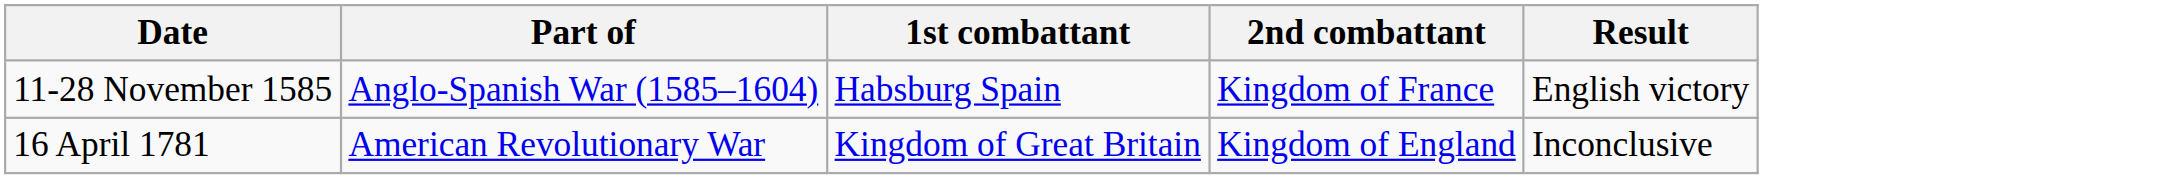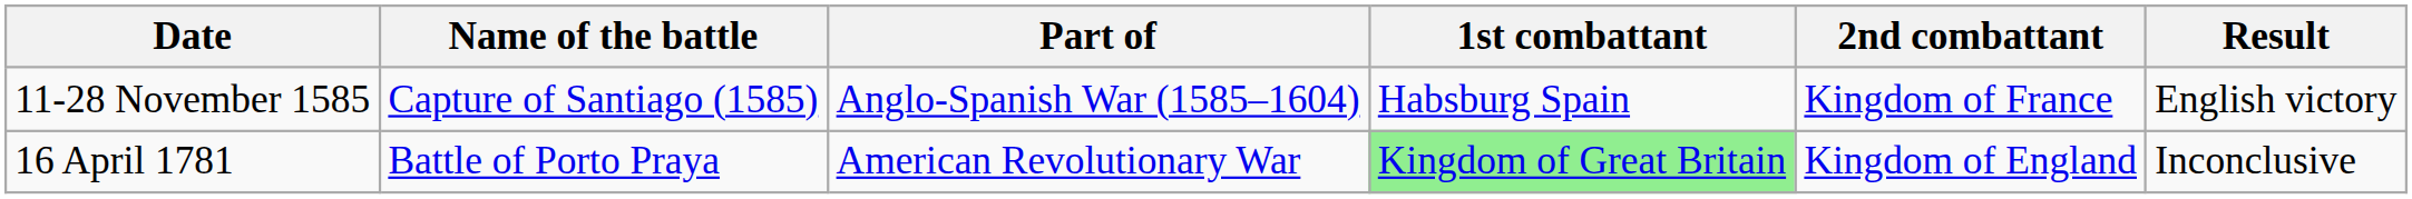 <table class="wikitable">
 <tr>
 <th>Date</th>
+<th>Name of the battle</th>
 <th>Part of</th>
 <th>1st combattant</th>
 <th>2nd combattant</th>
 <th>Result</th>
 </tr>
 <tr>
 <td>11-28 November 1585</td>
+<td><a href='#'>Capture of Santiago (1585)</a></td>
 <td><a href='#'>Anglo-Spanish War (1585–1604)</a></td>
 <td><a href='#'>Habsburg Spain</a></td>
 <td><a href='#'>Kingdom of France</a></td>
 <td>English victory</td>
 </tr>
 <tr>
 <td>16 April 1781</td>
+<td><a href='#'>Battle of Porto Praya</a></td>
 <td><a href='#'>American Revolutionary War</a></td>
-<td><a href='#'>Kingdom of Great Britain</a></td>
+<td style="background: lightgreen;"><a href='#'>Kingdom of Great Britain</a></td>
 <td><a href='#'>Kingdom of England</a></td>
 <td>Inconclusive</td>
 </tr>
 </table>
